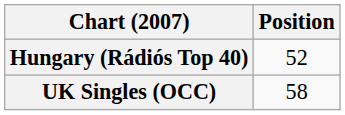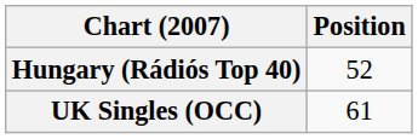 <table class="wikitable sortable plainrowheaders" style="text-align:center">
 <tr>
 <th scope="col">Chart (2007)</th>
 <th scope="col">Position</th>
 </tr>
 <tr>
 <th scope="row">Hungary (Rádiós Top 40)</th>
 <td>52</td>
 </tr>
 <tr>
 <th scope="row">UK Singles (OCC)</th>
-<td>58</td>
+<td>61</td>
 </tr>
 </table>
